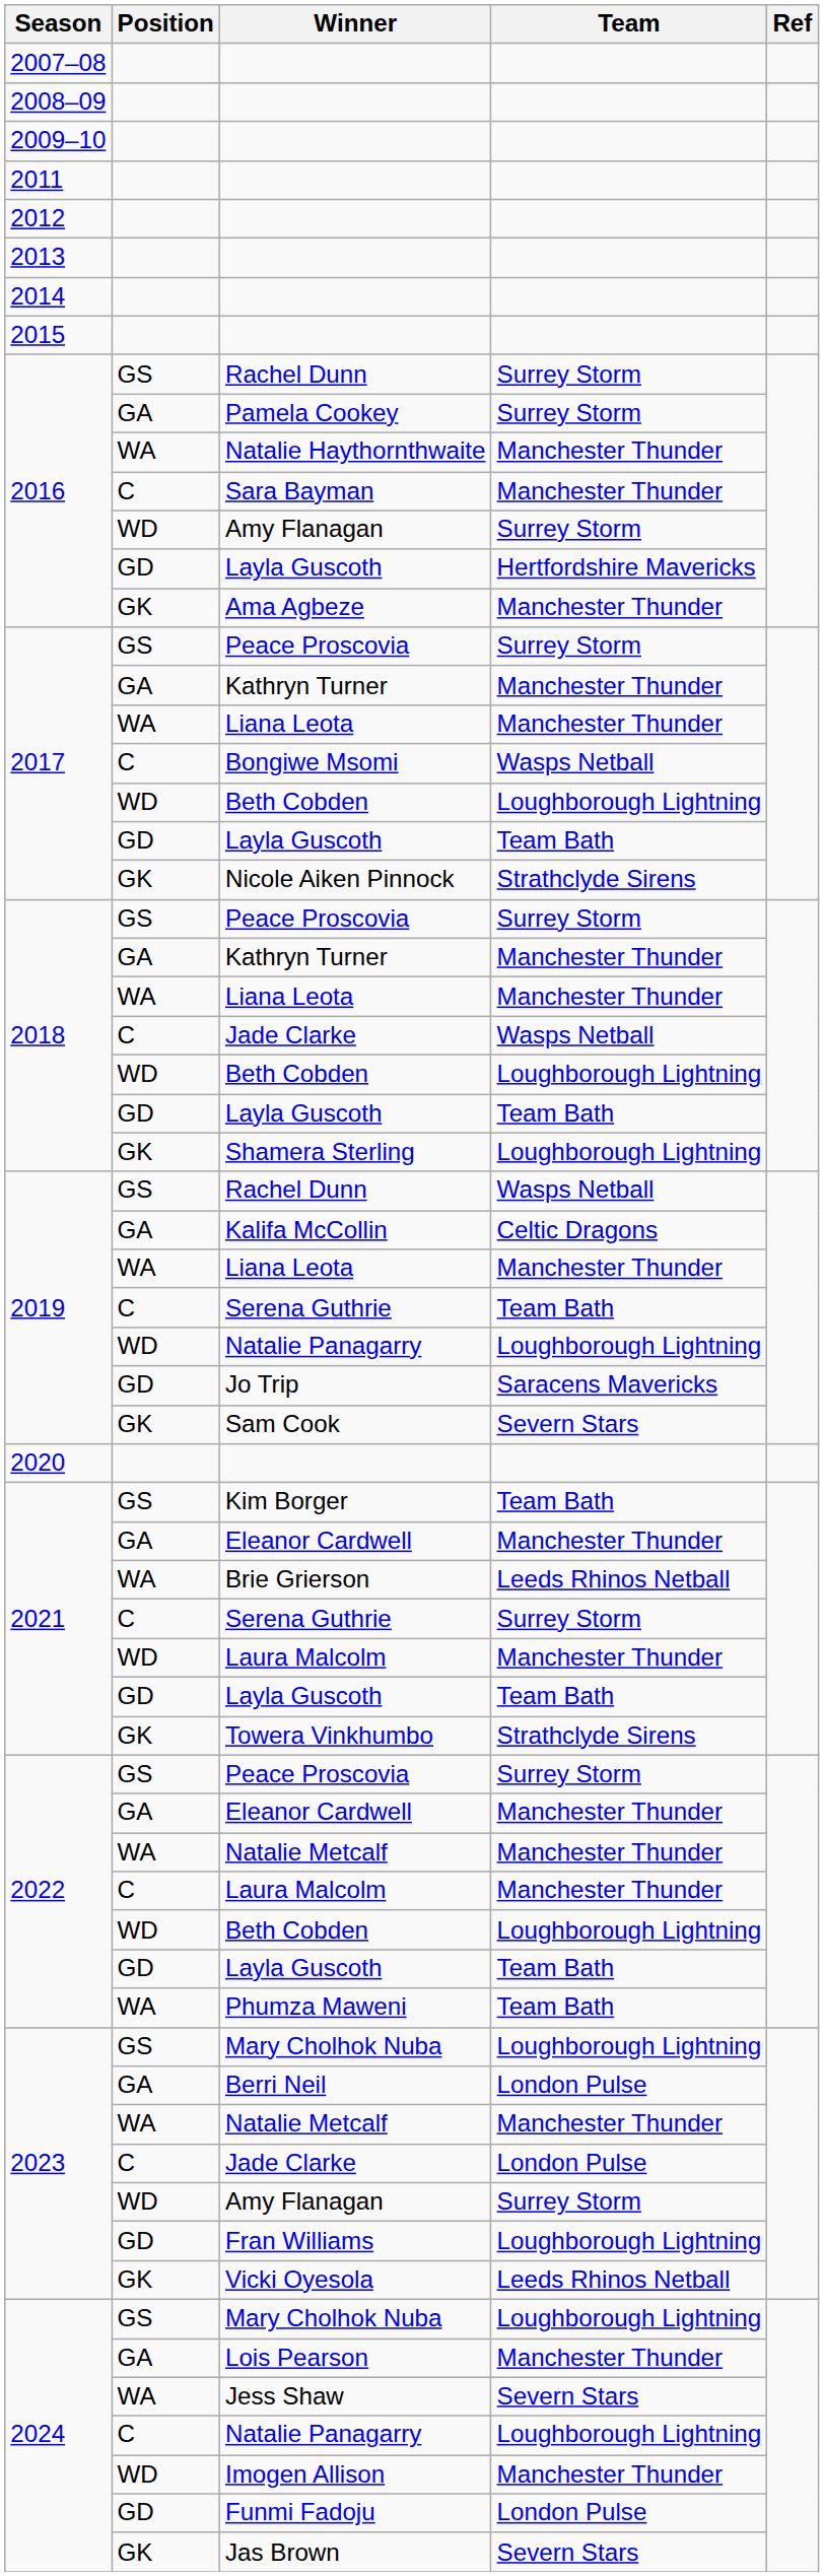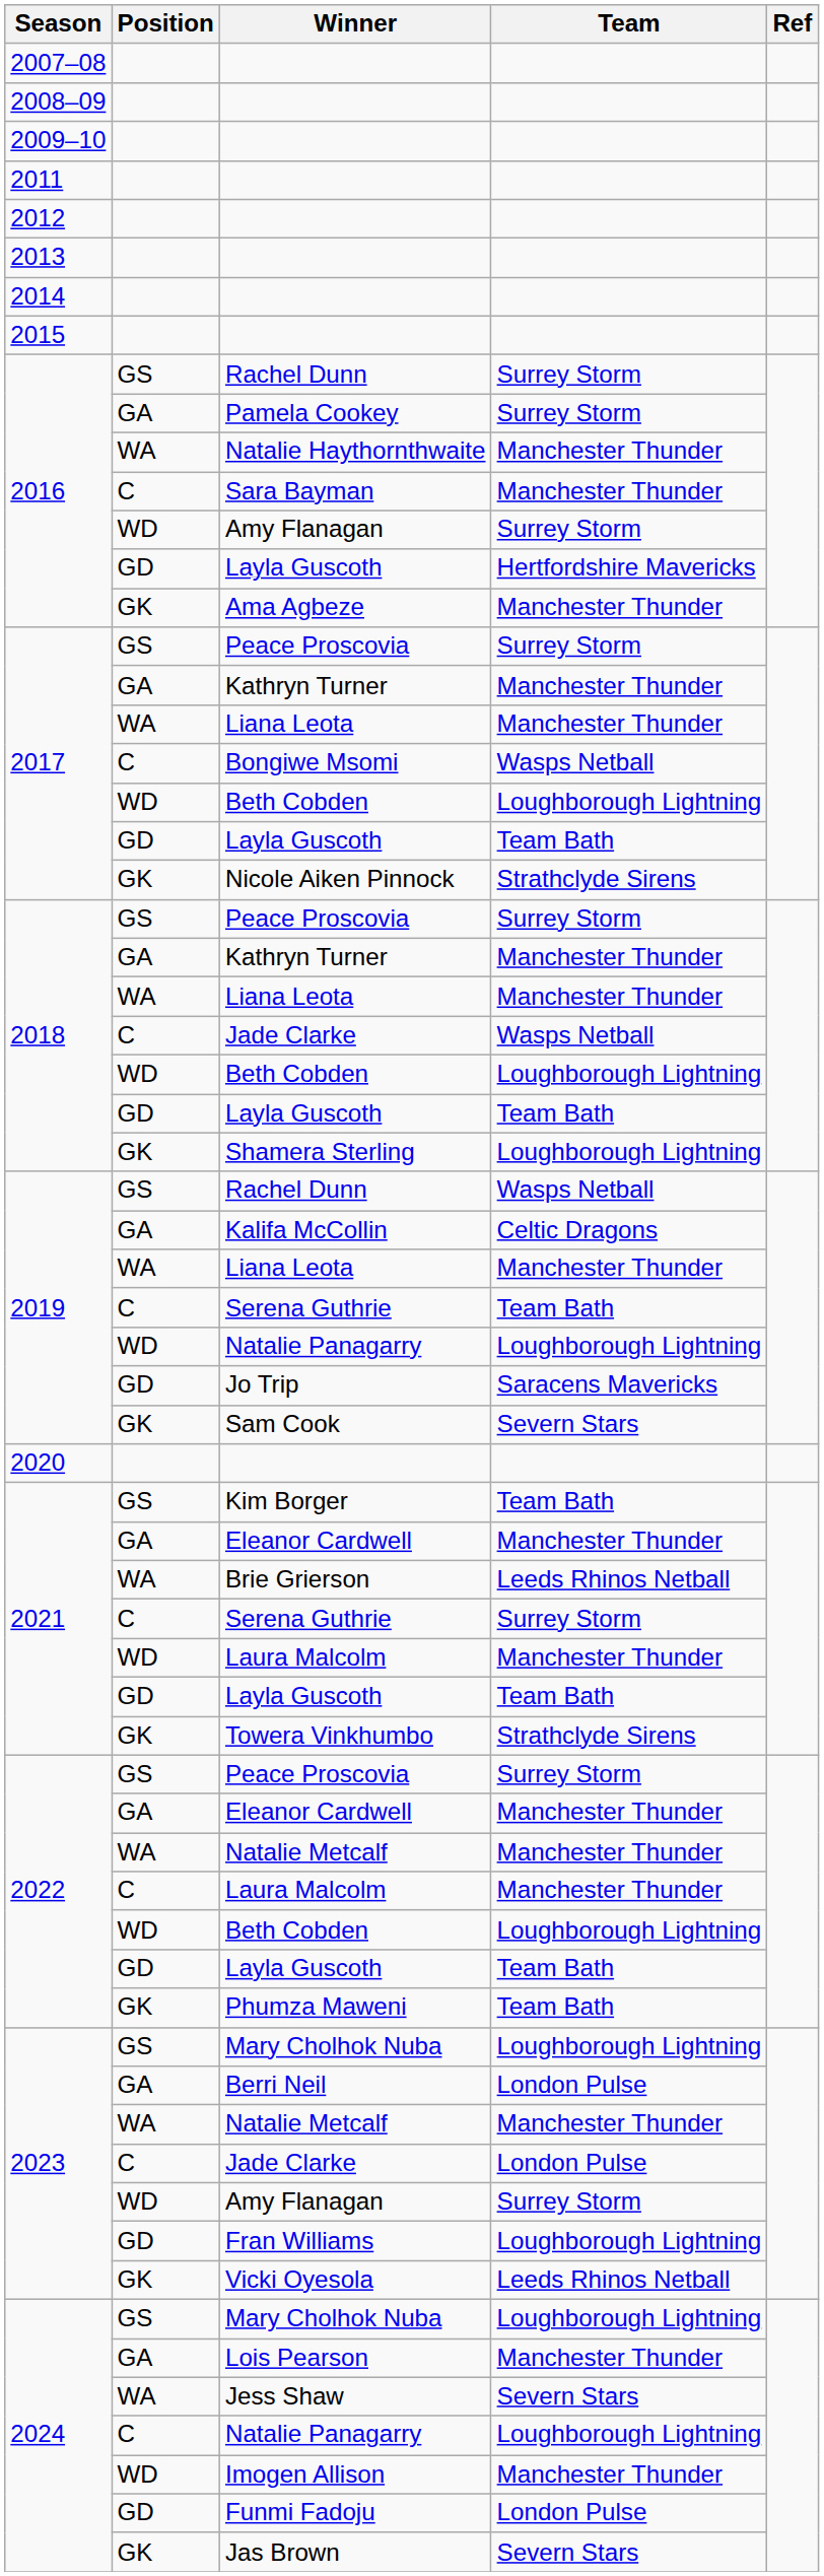 <table class="wikitable collapsible">
 <tr>
 <th>Season</th>
 <th>Position</th>
 <th>Winner</th>
 <th>Team</th>
 <th>Ref</th>
 </tr>
 <tr>
 <td><a href='#'>2007–08</a></td>
 <td></td>
 <td></td>
 <td></td>
 <td></td>
 </tr>
 <tr>
 <td><a href='#'>2008–09</a></td>
 <td></td>
 <td></td>
 <td></td>
 <td></td>
 </tr>
 <tr>
 <td><a href='#'>2009–10</a></td>
 <td></td>
 <td></td>
 <td></td>
 <td></td>
 </tr>
 <tr>
 <td><a href='#'>2011</a></td>
 <td></td>
 <td></td>
 <td></td>
 <td></td>
 </tr>
 <tr>
 <td><a href='#'>2012</a></td>
 <td></td>
 <td></td>
 <td></td>
 <td></td>
 </tr>
 <tr>
 <td><a href='#'>2013</a></td>
 <td></td>
 <td></td>
 <td></td>
 <td></td>
 </tr>
 <tr>
 <td><a href='#'>2014</a></td>
 <td></td>
 <td></td>
 <td></td>
 <td></td>
 </tr>
 <tr>
 <td><a href='#'>2015</a></td>
 <td></td>
 <td></td>
 <td></td>
 <td></td>
 </tr>
 <tr>
 <td rowspan="7"><a href='#'>2016</a></td>
 <td>GS</td>
 <td> <a href='#'>Rachel Dunn</a></td>
 <td><a href='#'>Surrey Storm</a></td>
 <td rowspan="7"></td>
 </tr>
 <tr>
 <td>GA</td>
 <td> <a href='#'>Pamela Cookey</a></td>
 <td><a href='#'>Surrey Storm</a></td>
 </tr>
 <tr>
 <td>WA</td>
 <td> <a href='#'>Natalie Haythornthwaite</a></td>
 <td><a href='#'>Manchester Thunder</a></td>
 </tr>
 <tr>
 <td>C</td>
 <td> <a href='#'>Sara Bayman</a></td>
 <td><a href='#'>Manchester Thunder</a></td>
 </tr>
 <tr>
 <td>WD</td>
 <td> Amy Flanagan</td>
 <td><a href='#'>Surrey Storm</a></td>
 </tr>
 <tr>
 <td>GD</td>
 <td> <a href='#'>Layla Guscoth</a></td>
 <td><a href='#'>Hertfordshire Mavericks</a></td>
 </tr>
 <tr>
 <td>GK</td>
 <td> <a href='#'>Ama Agbeze</a></td>
 <td><a href='#'>Manchester Thunder</a></td>
 </tr>
 <tr>
 <td rowspan="7"><a href='#'>2017</a></td>
 <td>GS</td>
 <td> <a href='#'>Peace Proscovia</a></td>
 <td><a href='#'>Surrey Storm</a></td>
 <td rowspan="7"></td>
 </tr>
 <tr>
 <td>GA</td>
 <td> Kathryn Turner</td>
 <td><a href='#'>Manchester Thunder</a></td>
 </tr>
 <tr>
 <td>WA</td>
 <td> <a href='#'>Liana Leota</a></td>
 <td><a href='#'>Manchester Thunder</a></td>
 </tr>
 <tr>
 <td>C</td>
 <td> <a href='#'>Bongiwe Msomi</a></td>
 <td><a href='#'>Wasps Netball</a></td>
 </tr>
 <tr>
 <td>WD</td>
 <td> <a href='#'>Beth Cobden</a></td>
 <td><a href='#'>Loughborough Lightning</a></td>
 </tr>
 <tr>
 <td>GD</td>
 <td> <a href='#'>Layla Guscoth</a></td>
 <td><a href='#'>Team Bath</a></td>
 </tr>
 <tr>
 <td>GK</td>
 <td> Nicole Aiken Pinnock</td>
 <td><a href='#'>Strathclyde Sirens</a></td>
 </tr>
 <tr>
 <td rowspan="7"><a href='#'>2018</a></td>
 <td>GS</td>
 <td> <a href='#'>Peace Proscovia</a></td>
 <td><a href='#'>Surrey Storm</a></td>
 <td rowspan="7"></td>
 </tr>
 <tr>
 <td>GA</td>
 <td> Kathryn Turner</td>
 <td><a href='#'>Manchester Thunder</a></td>
 </tr>
 <tr>
 <td>WA</td>
 <td> <a href='#'>Liana Leota</a></td>
 <td><a href='#'>Manchester Thunder</a></td>
 </tr>
 <tr>
 <td>C</td>
 <td> <a href='#'>Jade Clarke</a></td>
 <td><a href='#'>Wasps Netball</a></td>
 </tr>
 <tr>
 <td>WD</td>
 <td> <a href='#'>Beth Cobden</a></td>
 <td><a href='#'>Loughborough Lightning</a></td>
 </tr>
 <tr>
 <td>GD</td>
 <td> <a href='#'>Layla Guscoth</a></td>
 <td><a href='#'>Team Bath</a></td>
 </tr>
 <tr>
 <td>GK</td>
 <td> <a href='#'>Shamera Sterling</a></td>
 <td><a href='#'>Loughborough Lightning</a></td>
 </tr>
 <tr>
 <td rowspan="7"><a href='#'>2019</a></td>
 <td>GS</td>
 <td> <a href='#'>Rachel Dunn</a></td>
 <td><a href='#'>Wasps Netball</a></td>
 <td rowspan="7"></td>
 </tr>
 <tr>
 <td>GA</td>
 <td> <a href='#'>Kalifa McCollin</a></td>
 <td><a href='#'>Celtic Dragons</a></td>
 </tr>
 <tr>
 <td>WA</td>
 <td> <a href='#'>Liana Leota</a></td>
 <td><a href='#'>Manchester Thunder</a></td>
 </tr>
 <tr>
 <td>C</td>
 <td> <a href='#'>Serena Guthrie</a></td>
 <td><a href='#'>Team Bath</a></td>
 </tr>
 <tr>
 <td>WD</td>
 <td> <a href='#'>Natalie Panagarry</a></td>
 <td><a href='#'>Loughborough Lightning</a></td>
 </tr>
 <tr>
 <td>GD</td>
 <td> Jo Trip</td>
 <td><a href='#'>Saracens Mavericks</a></td>
 </tr>
 <tr>
 <td>GK</td>
 <td> Sam Cook</td>
 <td><a href='#'>Severn Stars</a></td>
 </tr>
 <tr>
 <td><a href='#'>2020</a></td>
 <td></td>
 <td></td>
 <td></td>
 <td></td>
 </tr>
 <tr>
 <td rowspan="7"><a href='#'>2021</a></td>
 <td>GS</td>
 <td> Kim Borger</td>
 <td><a href='#'>Team Bath</a></td>
 <td rowspan="7"></td>
 </tr>
 <tr>
 <td>GA</td>
 <td> <a href='#'>Eleanor Cardwell</a></td>
 <td><a href='#'>Manchester Thunder</a></td>
 </tr>
 <tr>
 <td>WA</td>
 <td> Brie Grierson</td>
 <td><a href='#'>Leeds Rhinos Netball</a></td>
 </tr>
 <tr>
 <td>C</td>
 <td> <a href='#'>Serena Guthrie</a></td>
 <td><a href='#'>Surrey Storm</a></td>
 </tr>
 <tr>
 <td>WD</td>
 <td> <a href='#'>Laura Malcolm</a></td>
 <td><a href='#'>Manchester Thunder</a></td>
 </tr>
 <tr>
 <td>GD</td>
 <td> <a href='#'>Layla Guscoth</a></td>
 <td><a href='#'>Team Bath</a></td>
 </tr>
 <tr>
 <td>GK</td>
 <td> <a href='#'>Towera Vinkhumbo</a></td>
 <td><a href='#'>Strathclyde Sirens</a></td>
 </tr>
 <tr>
 <td rowspan="7"><a href='#'>2022</a></td>
 <td>GS</td>
 <td> <a href='#'>Peace Proscovia</a></td>
 <td><a href='#'>Surrey Storm</a></td>
 <td rowspan="7"></td>
 </tr>
 <tr>
 <td>GA</td>
 <td> <a href='#'>Eleanor Cardwell</a></td>
 <td><a href='#'>Manchester Thunder</a></td>
 </tr>
 <tr>
 <td>WA</td>
 <td> <a href='#'>Natalie Metcalf</a></td>
 <td><a href='#'>Manchester Thunder</a></td>
 </tr>
 <tr>
 <td>C</td>
 <td> <a href='#'>Laura Malcolm</a></td>
 <td><a href='#'>Manchester Thunder</a></td>
 </tr>
 <tr>
 <td>WD</td>
 <td> <a href='#'>Beth Cobden</a></td>
 <td><a href='#'>Loughborough Lightning</a></td>
 </tr>
 <tr>
 <td>GD</td>
 <td> <a href='#'>Layla Guscoth</a></td>
 <td><a href='#'>Team Bath</a></td>
 </tr>
 <tr>
-<td>WA</td>
+<td>GK</td>
 <td> <a href='#'>Phumza Maweni</a></td>
 <td><a href='#'>Team Bath</a></td>
 </tr>
 <tr>
 <td rowspan="7"><a href='#'>2023</a></td>
 <td>GS</td>
 <td> <a href='#'>Mary Cholhok Nuba</a></td>
 <td><a href='#'>Loughborough Lightning</a></td>
 <td rowspan="7"></td>
 </tr>
 <tr>
 <td>GA</td>
 <td> <a href='#'>Berri Neil</a></td>
 <td><a href='#'>London Pulse</a></td>
 </tr>
 <tr>
 <td>WA</td>
 <td> <a href='#'>Natalie Metcalf</a></td>
 <td><a href='#'>Manchester Thunder</a></td>
 </tr>
 <tr>
 <td>C</td>
 <td> <a href='#'>Jade Clarke</a></td>
 <td><a href='#'>London Pulse</a></td>
 </tr>
 <tr>
 <td>WD</td>
 <td> Amy Flanagan</td>
 <td><a href='#'>Surrey Storm</a></td>
 </tr>
 <tr>
 <td>GD</td>
 <td> <a href='#'>Fran Williams</a></td>
 <td><a href='#'>Loughborough Lightning</a></td>
 </tr>
 <tr>
 <td>GK</td>
 <td> <a href='#'>Vicki Oyesola</a></td>
 <td><a href='#'>Leeds Rhinos Netball</a></td>
 </tr>
 <tr>
 <td rowspan="7"><a href='#'>2024</a></td>
 <td>GS</td>
 <td> <a href='#'>Mary Cholhok Nuba</a></td>
 <td><a href='#'>Loughborough Lightning</a></td>
 <td rowspan="7"></td>
 </tr>
 <tr>
 <td>GA</td>
 <td> <a href='#'>Lois Pearson</a></td>
 <td><a href='#'>Manchester Thunder</a></td>
 </tr>
 <tr>
 <td>WA</td>
 <td> Jess Shaw</td>
 <td><a href='#'>Severn Stars</a></td>
 </tr>
 <tr>
 <td>C</td>
 <td> <a href='#'>Natalie Panagarry</a></td>
 <td><a href='#'>Loughborough Lightning</a></td>
 </tr>
 <tr>
 <td>WD</td>
 <td> <a href='#'>Imogen Allison</a></td>
 <td><a href='#'>Manchester Thunder</a></td>
 </tr>
 <tr>
 <td>GD</td>
 <td> <a href='#'>Funmi Fadoju</a></td>
 <td><a href='#'>London Pulse</a></td>
 </tr>
 <tr>
 <td>GK</td>
 <td> Jas Brown</td>
 <td><a href='#'>Severn Stars</a></td>
 </tr>
 </table>
